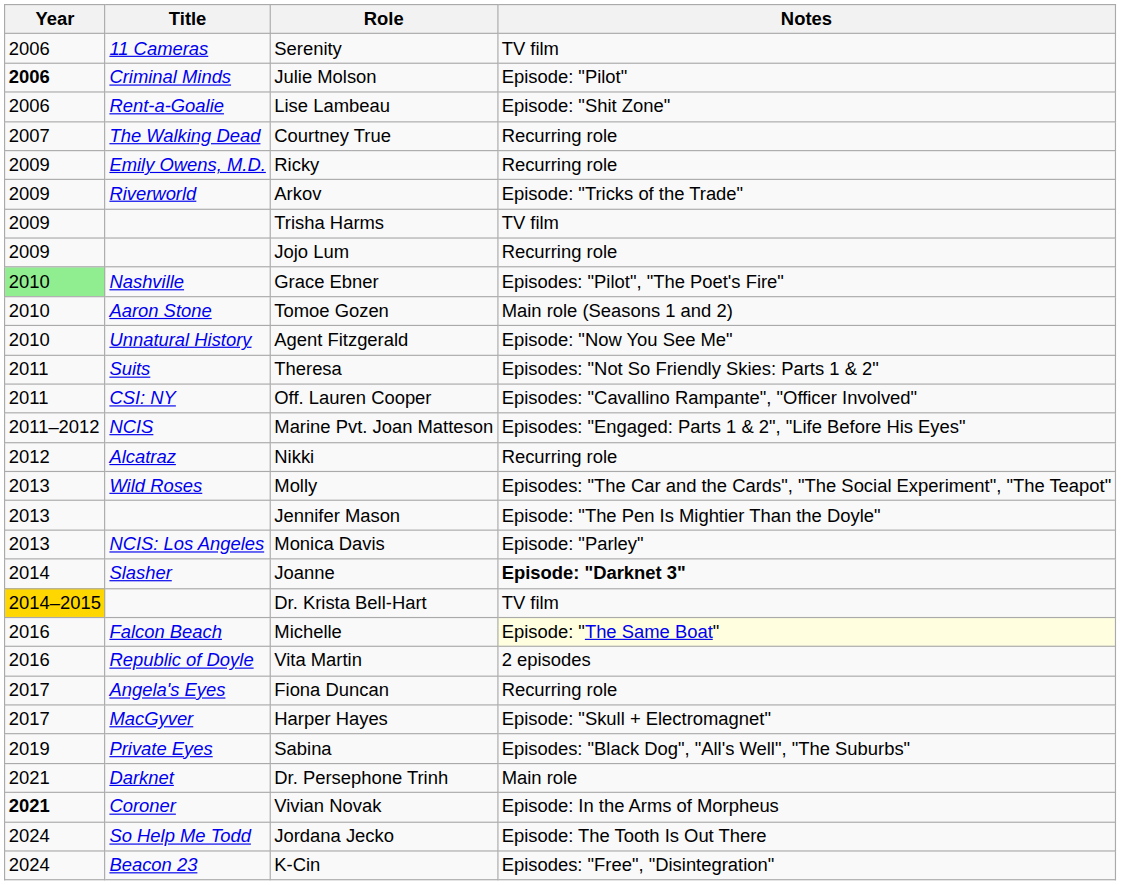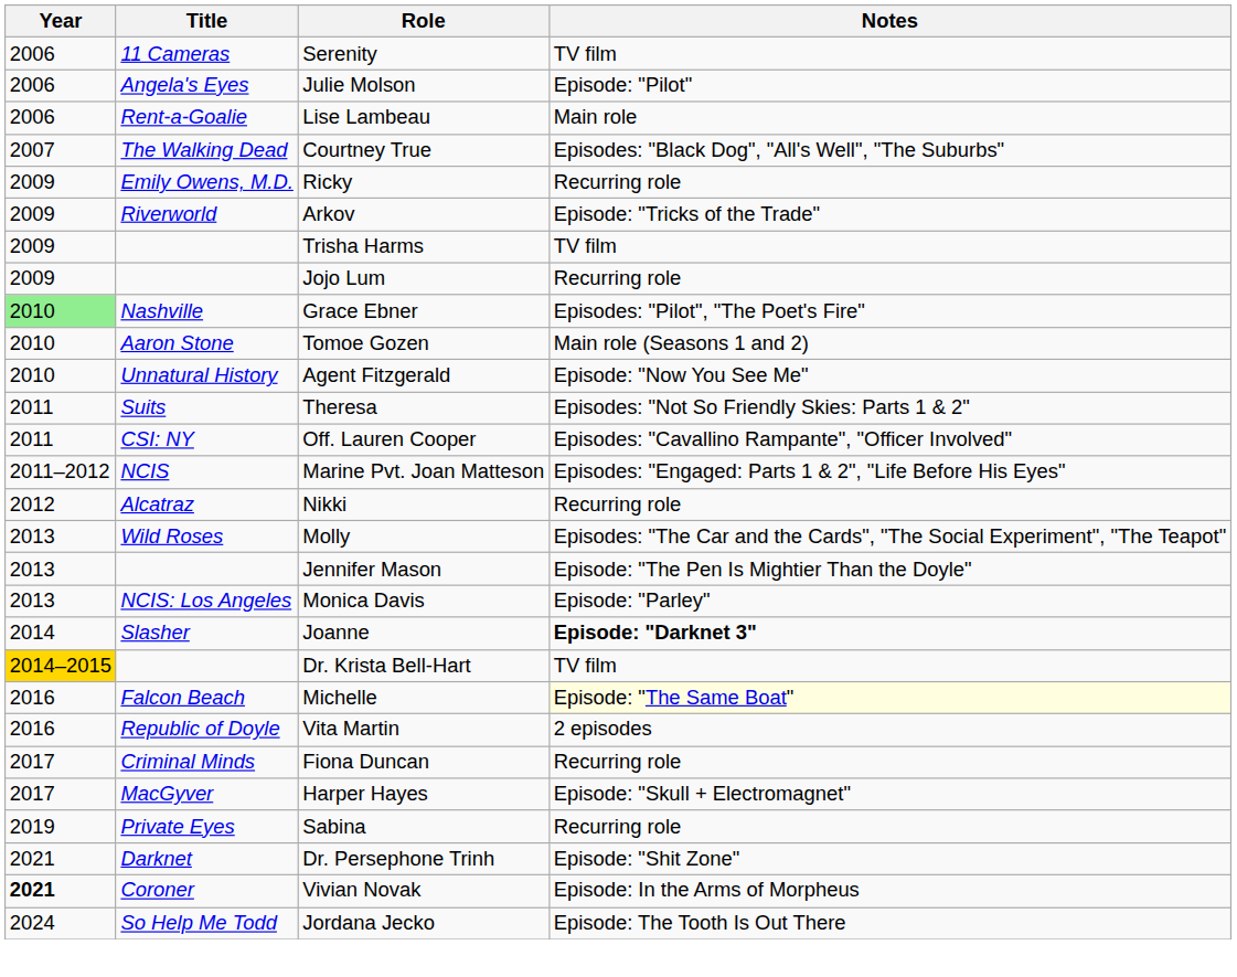 <table class="wikitable sortable">
 <tr>
 <th>Year</th>
 <th>Title</th>
 <th>Role</th>
 <th class="unsortable">Notes</th>
 </tr>
 <tr>
 <td>2006</td>
 <td><em><a href='#'>11 Cameras</a></em></td>
 <td>Serenity</td>
 <td>TV film</td>
 </tr>
 <tr>
-<td><strong>2006</strong></td>
-<td><em><a href='#'>Criminal Minds</a></em></td>
+<td>2006</td>
+<td><em><a href='#'>Angela's Eyes</a></em></td>
 <td>Julie Molson</td>
 <td>Episode: "Pilot"</td>
 </tr>
 <tr>
 <td>2006</td>
 <td><em><a href='#'>Rent-a-Goalie</a></em></td>
 <td>Lise Lambeau</td>
-<td>Episode: "Shit Zone"</td>
+<td>Main role</td>
 </tr>
 <tr>
 <td>2007</td>
 <td><em><a href='#'>The Walking Dead</a></em></td>
 <td>Courtney True</td>
-<td>Recurring role</td>
+<td>Episodes: "Black Dog", "All's Well", "The Suburbs"</td>
 </tr>
 <tr>
 <td>2009</td>
 <td><em><a href='#'>Emily Owens, M.D.</a></em></td>
 <td>Ricky</td>
 <td>Recurring role</td>
 </tr>
 <tr>
 <td>2009</td>
 <td><em><a href='#'>Riverworld</a></em></td>
 <td>Arkov</td>
 <td>Episode: "Tricks of the Trade"</td>
 </tr>
 <tr>
 <td>2009</td>
 <td><em></em></td>
 <td>Trisha Harms</td>
 <td>TV film</td>
 </tr>
 <tr>
 <td>2009</td>
 <td><em></em></td>
 <td>Jojo Lum</td>
 <td>Recurring role</td>
 </tr>
 <tr>
 <td style="background: lightgreen;">2010</td>
 <td><em><a href='#'>Nashville</a></em></td>
 <td>Grace Ebner</td>
 <td>Episodes: "Pilot", "The Poet's Fire"</td>
 </tr>
 <tr>
 <td>2010</td>
 <td><em><a href='#'>Aaron Stone</a></em></td>
 <td>Tomoe Gozen</td>
 <td>Main role (Seasons 1 and 2)</td>
 </tr>
 <tr>
 <td>2010</td>
 <td><em><a href='#'>Unnatural History</a></em></td>
 <td>Agent Fitzgerald</td>
 <td>Episode: "Now You See Me"</td>
 </tr>
 <tr>
 <td>2011</td>
 <td><em><a href='#'>Suits</a></em></td>
 <td>Theresa</td>
 <td>Episodes: "Not So Friendly Skies: Parts 1 & 2"</td>
 </tr>
 <tr>
 <td>2011</td>
 <td><em><a href='#'>CSI: NY</a></em></td>
 <td>Off. Lauren Cooper</td>
 <td>Episodes: "Cavallino Rampante", "Officer Involved"</td>
 </tr>
 <tr>
 <td>2011–2012</td>
 <td><em><a href='#'>NCIS</a></em></td>
 <td>Marine Pvt. Joan Matteson</td>
 <td>Episodes: "Engaged: Parts 1 & 2", "Life Before His Eyes"</td>
 </tr>
 <tr>
 <td>2012</td>
 <td><em><a href='#'>Alcatraz</a></em></td>
 <td>Nikki</td>
 <td>Recurring role</td>
 </tr>
 <tr>
 <td>2013</td>
 <td><em><a href='#'>Wild Roses</a></em></td>
 <td>Molly</td>
 <td>Episodes: "The Car and the Cards", "The Social Experiment", "The Teapot"</td>
 </tr>
 <tr>
 <td>2013</td>
 <td><em></em></td>
 <td>Jennifer Mason</td>
 <td>Episode: "The Pen Is Mightier Than the Doyle"</td>
 </tr>
 <tr>
 <td>2013</td>
 <td><em><a href='#'>NCIS: Los Angeles</a></em></td>
 <td>Monica Davis</td>
 <td>Episode: "Parley"</td>
 </tr>
 <tr>
 <td>2014</td>
 <td><em><a href='#'>Slasher</a></em></td>
 <td>Joanne</td>
 <td><strong>Episode: "Darknet 3"</strong></td>
 </tr>
 <tr>
 <td style="background: gold;">2014–2015</td>
 <td><em></em></td>
 <td>Dr. Krista Bell-Hart</td>
 <td>TV film</td>
 </tr>
 <tr>
 <td>2016</td>
 <td><em><a href='#'>Falcon Beach</a></em></td>
 <td>Michelle</td>
 <td style="background: lightyellow;">Episode: "<a href='#'>The Same Boat</a>"</td>
 </tr>
 <tr>
 <td>2016</td>
 <td><em><a href='#'>Republic of Doyle</a></em></td>
 <td>Vita Martin</td>
 <td>2 episodes</td>
 </tr>
 <tr>
 <td>2017</td>
-<td><em><a href='#'>Angela's Eyes</a></em></td>
+<td><em><a href='#'>Criminal Minds</a></em></td>
 <td>Fiona Duncan</td>
 <td>Recurring role</td>
 </tr>
 <tr>
 <td>2017</td>
 <td><em><a href='#'>MacGyver</a></em></td>
 <td>Harper Hayes</td>
 <td>Episode: "Skull + Electromagnet"</td>
 </tr>
 <tr>
 <td>2019</td>
 <td><em><a href='#'>Private Eyes</a></em></td>
 <td>Sabina</td>
-<td>Episodes: "Black Dog", "All's Well", "The Suburbs"</td>
+<td>Recurring role</td>
 </tr>
 <tr>
 <td>2021</td>
 <td><em><a href='#'>Darknet</a></em></td>
 <td>Dr. Persephone Trinh</td>
-<td>Main role</td>
+<td>Episode: "Shit Zone"</td>
 </tr>
 <tr>
 <td><strong>2021</strong></td>
 <td><em><a href='#'>Coroner</a></em></td>
 <td>Vivian Novak</td>
 <td>Episode: In the Arms of Morpheus</td>
 </tr>
 <tr>
 <td>2024</td>
 <td><em><a href='#'>So Help Me Todd</a></em></td>
 <td>Jordana Jecko</td>
 <td>Episode: The Tooth Is Out There</td>
 </tr>
-<tr>
-<td>2024</td>
-<td><em><a href='#'>Beacon 23</a></em></td>
-<td>K-Cin</td>
-<td>Episodes: "Free", "Disintegration"</td>
-</tr>
 </table>
